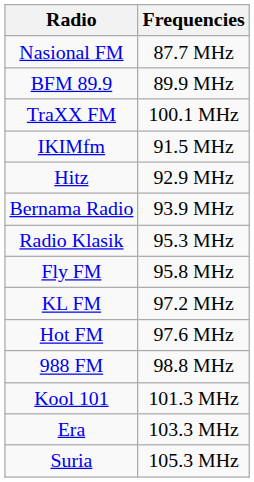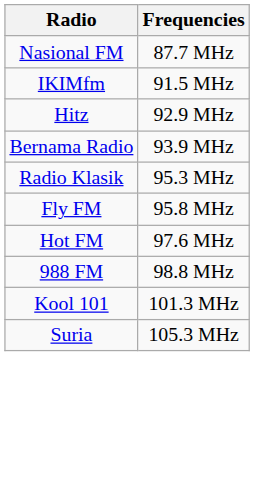 <table class=wikitable style="margin:0 auto;text-align:center">
 <tr>
 <th>Radio</th>
 <th>Frequencies</th>
 </tr>
 <tr>
 <td><a href='#'>Nasional FM</a></td>
 <td>87.7 MHz</td>
-</tr>
-<tr>
-<td><a href='#'>BFM 89.9</a></td>
-<td>89.9 MHz</td>
-</tr>
-<tr>
-<td><a href='#'>TraXX FM</a></td>
-<td>100.1 MHz</td>
 </tr>
 <tr>
 <td><a href='#'>IKIMfm</a></td>
 <td>91.5 MHz</td>
 </tr>
 <tr>
 <td><a href='#'>Hitz</a></td>
 <td>92.9 MHz</td>
 </tr>
 <tr>
 <td><a href='#'>Bernama Radio</a></td>
 <td>93.9 MHz</td>
 </tr>
 <tr>
 <td><a href='#'>Radio Klasik</a></td>
 <td>95.3 MHz</td>
 </tr>
 <tr>
 <td><a href='#'>Fly FM</a></td>
 <td>95.8 MHz</td>
 </tr>
 <tr>
-<td><a href='#'>KL FM</a></td>
-<td>97.2 MHz</td>
-</tr>
-<tr>
 <td><a href='#'>Hot FM</a></td>
 <td>97.6 MHz</td>
 </tr>
 <tr>
 <td><a href='#'>988 FM</a></td>
 <td>98.8 MHz</td>
 </tr>
 <tr>
 <td><a href='#'>Kool 101</a></td>
 <td>101.3 MHz</td>
 </tr>
 <tr>
-<td><a href='#'>Era</a></td>
-<td>103.3 MHz</td>
-</tr>
-<tr>
 <td><a href='#'>Suria</a></td>
 <td>105.3 MHz</td>
 </tr>
 </table>
